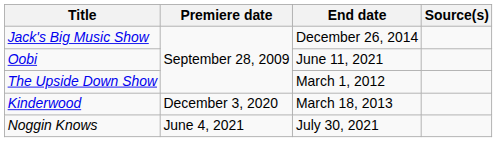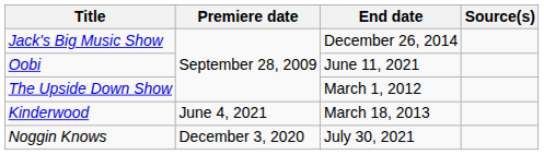 <table class="wikitable sortable">
 <tr>
 <th>Title</th>
 <th>Premiere date</th>
 <th>End date</th>
 <th>Source(s)</th>
 </tr>
 <tr>
 <td><em><a href='#'>Jack's Big Music Show</a></em></td>
 <td rowspan=3>September 28, 2009</td>
 <td>December 26, 2014</td>
 <td></td>
 </tr>
 <tr>
 <td><em><a href='#'>Oobi</a></em></td>
 <td>June 11, 2021</td>
 <td></td>
 </tr>
 <tr>
 <td><em><a href='#'>The Upside Down Show</a></em></td>
 <td>March 1, 2012</td>
 <td></td>
 </tr>
 <tr>
 <td><em><a href='#'>Kinderwood</a></em></td>
-<td>December 3, 2020</td>
+<td>June 4, 2021</td>
 <td>March 18, 2013</td>
 <td></td>
 </tr>
 <tr>
 <td><em>Noggin Knows</em></td>
-<td>June 4, 2021</td>
+<td>December 3, 2020</td>
 <td>July 30, 2021</td>
 <td></td>
 </tr>
 </table>
